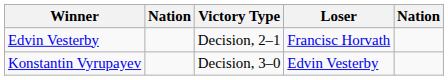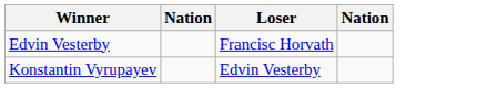 <table class="wikitable sortable" style="text-align:left;">
 <tr>
 <th>Winner</th>
 <th>Nation</th>
-<th>Victory Type</th>
 <th>Loser</th>
 <th>Nation</th>
 </tr>
 <tr>
 <td><a href='#'>Edvin Vesterby</a></td>
 <td></td>
-<td>Decision, 2–1</td>
 <td><a href='#'>Francisc Horvath</a></td>
 <td></td>
 </tr>
 <tr>
 <td><a href='#'>Konstantin Vyrupayev</a></td>
 <td></td>
-<td>Decision, 3–0</td>
 <td><a href='#'>Edvin Vesterby</a></td>
 <td></td>
 </tr>
 </table>
